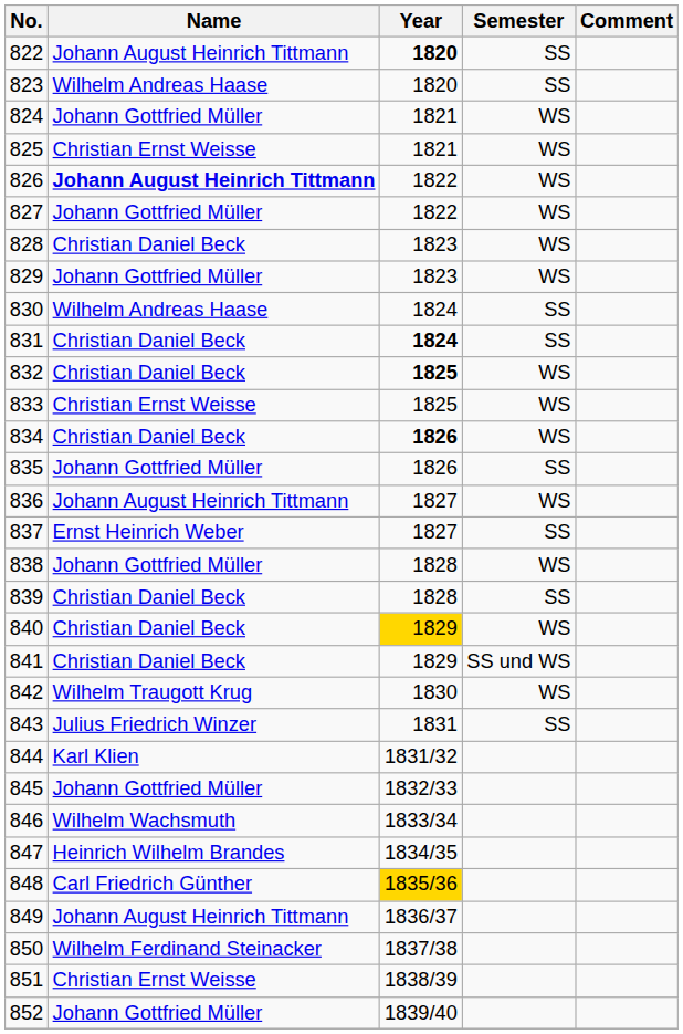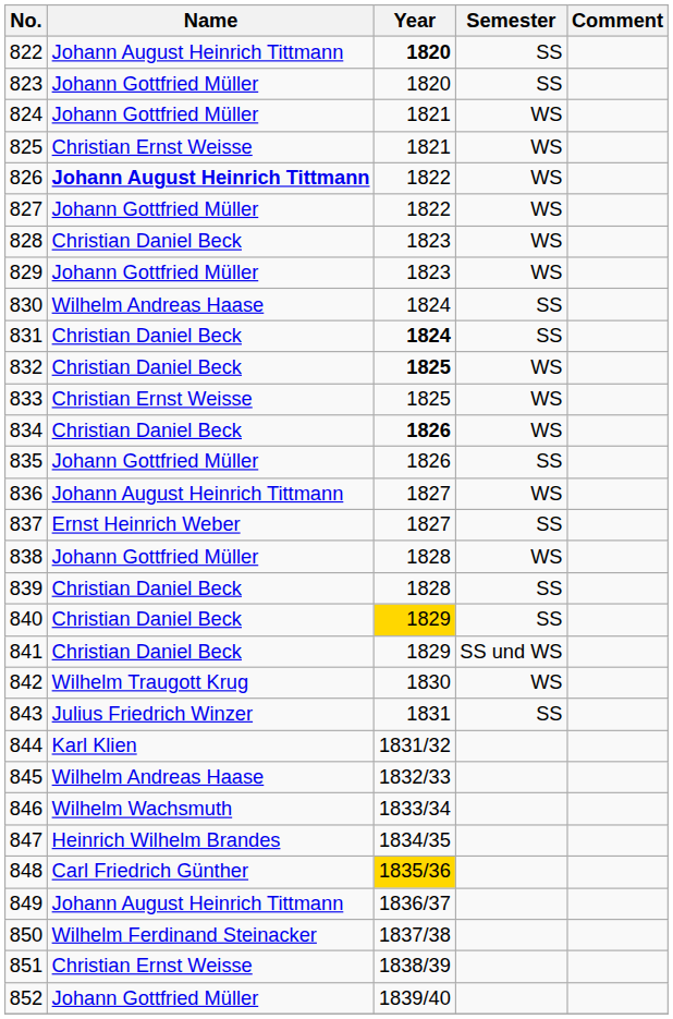 <table class="wikitable">
 <tr>
 <th bgcolor="silver">No.</th>
 <th bgcolor="silver">Name</th>
 <th bgcolor="silver">Year</th>
 <th bgcolor="silver">Semester</th>
 <th bgcolor="silver">Comment</th>
 </tr>
 <tr>
 <td>822</td>
 <td><a href='#'>Johann August Heinrich Tittmann</a></td>
 <td align="right"><strong>1820</strong></td>
 <td align="right">SS</td>
 <td></td>
 </tr>
 <tr>
 <td>823</td>
-<td><a href='#'>Wilhelm Andreas Haase</a></td>
+<td><a href='#'>Johann Gottfried Müller</a></td>
 <td align="right">1820</td>
 <td align="right">SS</td>
 <td></td>
 </tr>
 <tr>
 <td>824</td>
 <td><a href='#'>Johann Gottfried Müller</a></td>
 <td align="right">1821</td>
 <td align="right">WS</td>
 <td></td>
 </tr>
 <tr>
 <td>825</td>
 <td><a href='#'>Christian Ernst Weisse</a></td>
 <td align="right">1821</td>
 <td align="right">WS</td>
 <td></td>
 </tr>
 <tr>
 <td>826</td>
 <td><strong><a href='#'>Johann August Heinrich Tittmann</a></strong></td>
 <td align="right">1822</td>
 <td align="right">WS</td>
 <td></td>
 </tr>
 <tr>
 <td>827</td>
 <td><a href='#'>Johann Gottfried Müller</a></td>
 <td align="right">1822</td>
 <td align="right">WS</td>
 <td></td>
 </tr>
 <tr>
 <td>828</td>
 <td><a href='#'>Christian Daniel Beck</a></td>
 <td align="right">1823</td>
 <td align="right">WS</td>
 <td></td>
 </tr>
 <tr>
 <td>829</td>
 <td><a href='#'>Johann Gottfried Müller</a></td>
 <td align="right">1823</td>
 <td align="right">WS</td>
 <td></td>
 </tr>
 <tr>
 <td>830</td>
 <td><a href='#'>Wilhelm Andreas Haase</a></td>
 <td align="right">1824</td>
 <td align="right">SS</td>
 <td></td>
 </tr>
 <tr>
 <td>831</td>
 <td><a href='#'>Christian Daniel Beck</a></td>
 <td align="right"><strong>1824</strong></td>
 <td align="right">SS</td>
 <td></td>
 </tr>
 <tr>
 <td>832</td>
 <td><a href='#'>Christian Daniel Beck</a></td>
 <td align="right"><strong>1825</strong></td>
 <td align="right">WS</td>
 <td></td>
 </tr>
 <tr>
 <td>833</td>
 <td><a href='#'>Christian Ernst Weisse</a></td>
 <td align="right">1825</td>
 <td align="right">WS</td>
 <td></td>
 </tr>
 <tr>
 <td>834</td>
 <td><a href='#'>Christian Daniel Beck</a></td>
 <td align="right"><strong>1826</strong></td>
 <td align="right">WS</td>
 <td></td>
 </tr>
 <tr>
 <td>835</td>
 <td><a href='#'>Johann Gottfried Müller</a></td>
 <td align="right">1826</td>
 <td align="right">SS</td>
 <td></td>
 </tr>
 <tr>
 <td>836</td>
 <td><a href='#'>Johann August Heinrich Tittmann</a></td>
 <td align="right">1827</td>
 <td align="right">WS</td>
 <td></td>
 </tr>
 <tr>
 <td>837</td>
 <td><a href='#'>Ernst Heinrich Weber</a></td>
 <td align="right">1827</td>
 <td align="right">SS</td>
 <td></td>
 </tr>
 <tr>
 <td>838</td>
 <td><a href='#'>Johann Gottfried Müller</a></td>
 <td align="right">1828</td>
 <td align="right">WS</td>
 <td></td>
 </tr>
 <tr>
 <td>839</td>
 <td><a href='#'>Christian Daniel Beck</a></td>
 <td align="right">1828</td>
 <td align="right">SS</td>
 <td></td>
 </tr>
 <tr>
 <td>840</td>
 <td><a href='#'>Christian Daniel Beck</a></td>
 <td align="right" style="background: gold;">1829</td>
-<td align="right">WS</td>
+<td align="right">SS</td>
 <td></td>
 </tr>
 <tr>
 <td>841</td>
 <td><a href='#'>Christian Daniel Beck</a></td>
 <td align="right">1829</td>
 <td align="right">SS und WS</td>
 <td></td>
 </tr>
 <tr>
 <td>842</td>
 <td><a href='#'>Wilhelm Traugott Krug</a></td>
 <td align="right">1830</td>
 <td align="right">WS</td>
 <td></td>
 </tr>
 <tr>
 <td>843</td>
 <td><a href='#'>Julius Friedrich Winzer</a></td>
 <td align="right">1831</td>
 <td align="right">SS</td>
 <td></td>
 </tr>
 <tr>
 <td>844</td>
 <td><a href='#'>Karl Klien</a></td>
 <td align="right">1831/32</td>
 <td align="right"></td>
 <td></td>
 </tr>
 <tr>
 <td>845</td>
-<td><a href='#'>Johann Gottfried Müller</a></td>
+<td><a href='#'>Wilhelm Andreas Haase</a></td>
 <td align="right">1832/33</td>
 <td align="right"></td>
 <td></td>
 </tr>
 <tr>
 <td>846</td>
 <td><a href='#'>Wilhelm Wachsmuth</a></td>
 <td align="right">1833/34</td>
 <td align="right"></td>
 <td></td>
 </tr>
 <tr>
 <td>847</td>
 <td><a href='#'>Heinrich Wilhelm Brandes</a></td>
 <td align="right">1834/35</td>
 <td align="right"></td>
 <td></td>
 </tr>
 <tr>
 <td>848</td>
 <td><a href='#'>Carl Friedrich Günther</a></td>
 <td align="right" style="background: gold;">1835/36</td>
 <td align="right"></td>
 <td></td>
 </tr>
 <tr>
 <td>849</td>
 <td><a href='#'>Johann August Heinrich Tittmann</a></td>
 <td align="right">1836/37</td>
 <td align="right"></td>
 <td></td>
 </tr>
 <tr>
 <td>850</td>
 <td><a href='#'>Wilhelm Ferdinand Steinacker</a></td>
 <td align="right">1837/38</td>
 <td align="right"></td>
 <td></td>
 </tr>
 <tr>
 <td>851</td>
 <td><a href='#'>Christian Ernst Weisse</a></td>
 <td align="right">1838/39</td>
 <td align="right"></td>
 <td></td>
 </tr>
 <tr>
 <td>852</td>
 <td><a href='#'>Johann Gottfried Müller</a></td>
 <td align="right">1839/40</td>
 <td align="right"></td>
 <td></td>
 </tr>
 <tr>
 </tr>
 </table>
